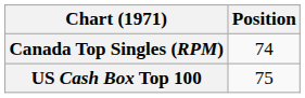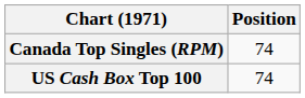 <table class="wikitable sortable plainrowheaders" style="text-align:center">
 <tr>
 <th scope="col">Chart (1971)</th>
 <th scope="col">Position</th>
 </tr>
 <tr>
 <th scope="row">Canada Top Singles (<em>RPM</em>)</th>
 <td>74</td>
 </tr>
 <tr>
 <th scope="row">US <em>Cash Box</em> Top 100</th>
-<td>75</td>
+<td>74</td>
 </tr>
 </table>
